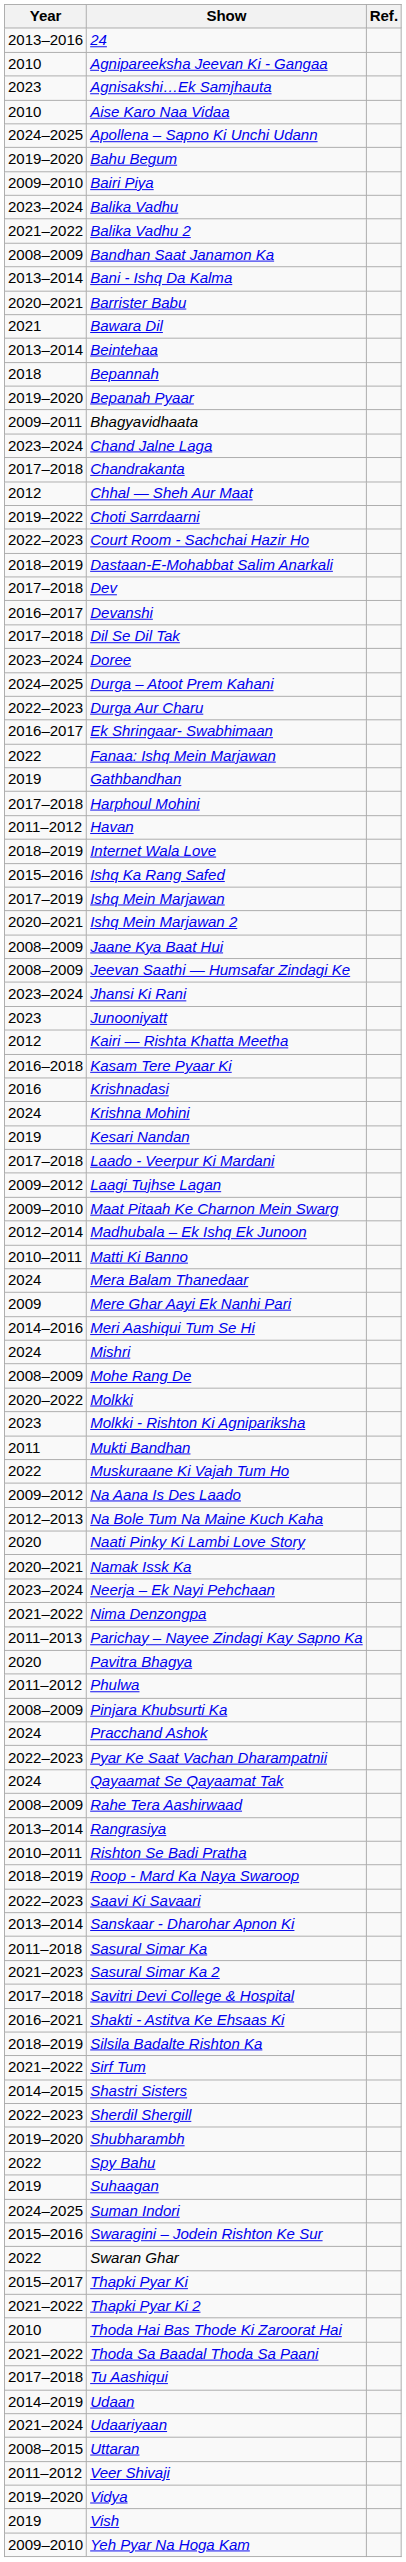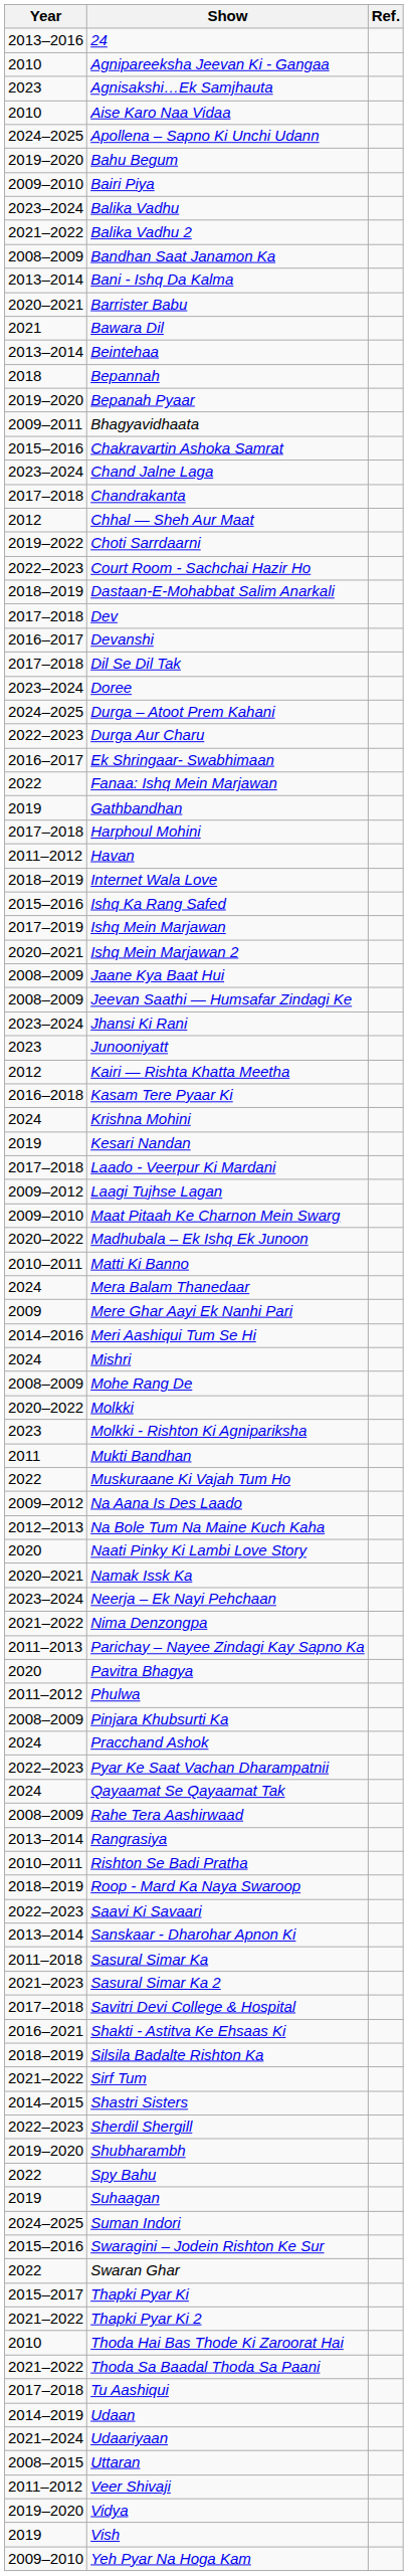 <table class="wikitable sortable">
 <tr>
 <th>Year</th>
 <th>Show</th>
 <th>Ref.</th>
 </tr>
 <tr>
 <td>2013–2016</td>
 <td><em><a href='#'>24</a></em></td>
 <td></td>
 </tr>
 <tr>
 <td>2010</td>
 <td><em><a href='#'>Agnipareeksha Jeevan Ki - Gangaa</a></em></td>
 <td></td>
 </tr>
 <tr>
 <td>2023</td>
 <td><em><a href='#'>Agnisakshi…Ek Samjhauta</a></em></td>
 <td></td>
 </tr>
 <tr>
 <td>2010</td>
 <td><em><a href='#'>Aise Karo Naa Vidaa</a></em></td>
 <td></td>
 </tr>
 <tr>
 <td>2024–2025</td>
 <td><em><a href='#'>Apollena – Sapno Ki Unchi Udann</a></em></td>
 <td></td>
 </tr>
 <tr>
 <td>2019–2020</td>
 <td><em><a href='#'>Bahu Begum</a></em></td>
 <td></td>
 </tr>
 <tr>
 <td>2009–2010</td>
 <td><em><a href='#'>Bairi Piya</a></em></td>
 <td></td>
 </tr>
 <tr>
 <td>2023–2024</td>
 <td><em><a href='#'>Balika Vadhu</a></em></td>
 <td></td>
 </tr>
 <tr>
 <td>2021–2022</td>
 <td><em><a href='#'>Balika Vadhu 2</a></em></td>
 <td></td>
 </tr>
 <tr>
 <td>2008–2009</td>
 <td><em><a href='#'>Bandhan Saat Janamon Ka</a></em></td>
 <td></td>
 </tr>
 <tr>
 <td>2013–2014</td>
 <td><em><a href='#'>Bani - Ishq Da Kalma</a></em></td>
 <td></td>
 </tr>
 <tr>
 <td>2020–2021</td>
 <td><em><a href='#'>Barrister Babu</a></em></td>
 <td></td>
 </tr>
 <tr>
 <td>2021</td>
 <td><em><a href='#'>Bawara Dil</a></em></td>
 <td></td>
 </tr>
 <tr>
 <td>2013–2014</td>
 <td><em><a href='#'>Beintehaa</a></em></td>
 <td></td>
 </tr>
 <tr>
 <td>2018</td>
 <td><em><a href='#'>Bepannah</a></em></td>
 <td></td>
 </tr>
 <tr>
 <td>2019–2020</td>
 <td><em><a href='#'>Bepanah Pyaar</a></em></td>
 <td></td>
 </tr>
 <tr>
 <td>2009–2011</td>
 <td><em>Bhagyavidhaata</em></td>
+<td></td>
+</tr>
+<tr>
+<td>2015–2016</td>
+<td><em><a href='#'>Chakravartin Ashoka Samrat</a></em></td>
 <td></td>
 </tr>
 <tr>
 <td>2023–2024</td>
 <td><em><a href='#'>Chand Jalne Laga</a></em></td>
 <td></td>
 </tr>
 <tr>
 <td>2017–2018</td>
 <td><em><a href='#'>Chandrakanta</a></em></td>
 <td></td>
 </tr>
 <tr>
 <td>2012</td>
 <td><em><a href='#'>Chhal — Sheh Aur Maat</a></em></td>
 <td></td>
 </tr>
 <tr>
 <td>2019–2022</td>
 <td><em><a href='#'>Choti Sarrdaarni</a></em></td>
 <td></td>
 </tr>
 <tr>
 <td>2022–2023</td>
 <td><em><a href='#'>Court Room - Sachchai Hazir Ho</a></em></td>
 <td></td>
 </tr>
 <tr>
 <td>2018–2019</td>
 <td><em><a href='#'>Dastaan-E-Mohabbat Salim Anarkali</a></em></td>
 <td></td>
 </tr>
 <tr>
 <td>2017–2018</td>
 <td><em><a href='#'>Dev</a></em></td>
 <td></td>
 </tr>
 <tr>
 <td>2016–2017</td>
 <td><em><a href='#'>Devanshi</a></em></td>
 <td></td>
 </tr>
 <tr>
 <td>2017–2018</td>
 <td><em><a href='#'>Dil Se Dil Tak</a></em></td>
 <td></td>
 </tr>
 <tr>
 <td>2023–2024</td>
 <td><em><a href='#'>Doree</a></em></td>
 <td></td>
 </tr>
 <tr>
 <td>2024–2025</td>
 <td><em><a href='#'>Durga – Atoot Prem Kahani</a></em></td>
 <td></td>
 </tr>
 <tr>
 <td>2022–2023</td>
 <td><em><a href='#'>Durga Aur Charu</a></em></td>
 <td></td>
 </tr>
 <tr>
 <td>2016–2017</td>
 <td><em><a href='#'>Ek Shringaar- Swabhimaan</a></em></td>
 <td></td>
 </tr>
 <tr>
 <td>2022</td>
 <td><em><a href='#'>Fanaa: Ishq Mein Marjawan</a></em></td>
 <td></td>
 </tr>
 <tr>
 <td>2019</td>
 <td><em><a href='#'>Gathbandhan</a></em></td>
 <td></td>
 </tr>
 <tr>
 <td>2017–2018</td>
 <td><em><a href='#'>Harphoul Mohini</a></em></td>
 <td></td>
 </tr>
 <tr>
 <td>2011–2012</td>
 <td><em><a href='#'>Havan</a></em></td>
 <td></td>
 </tr>
 <tr>
 <td>2018–2019</td>
 <td><em><a href='#'>Internet Wala Love</a></em></td>
 <td></td>
 </tr>
 <tr>
 <td>2015–2016</td>
 <td><em><a href='#'>Ishq Ka Rang Safed</a></em></td>
 <td></td>
 </tr>
 <tr>
 <td>2017–2019</td>
 <td><em><a href='#'>Ishq Mein Marjawan</a></em></td>
 <td></td>
 </tr>
 <tr>
 <td>2020–2021</td>
 <td><em><a href='#'>Ishq Mein Marjawan 2</a></em></td>
 <td></td>
 </tr>
 <tr>
 <td>2008–2009</td>
 <td><em><a href='#'>Jaane Kya Baat Hui</a></em></td>
 <td></td>
 </tr>
 <tr>
 <td>2008–2009</td>
 <td><em><a href='#'>Jeevan Saathi — Humsafar Zindagi Ke</a></em></td>
 <td></td>
 </tr>
 <tr>
 <td>2023–2024</td>
 <td><em><a href='#'>Jhansi Ki Rani</a></em></td>
 <td></td>
 </tr>
 <tr>
 <td>2023</td>
 <td><em><a href='#'>Junooniyatt</a></em></td>
 <td></td>
 </tr>
 <tr>
 <td>2012</td>
 <td><em><a href='#'>Kairi — Rishta Khatta Meetha</a></em></td>
 <td></td>
 </tr>
 <tr>
 <td>2016–2018</td>
 <td><em><a href='#'>Kasam Tere Pyaar Ki</a></em></td>
 <td></td>
 </tr>
 <tr>
-<td>2016</td>
-<td><em><a href='#'>Krishnadasi</a></em></td>
-<td></td>
-</tr>
-<tr>
 <td>2024</td>
 <td><em><a href='#'>Krishna Mohini</a></em></td>
 <td></td>
 </tr>
 <tr>
 <td>2019</td>
 <td><em><a href='#'>Kesari Nandan</a></em></td>
 <td></td>
 </tr>
 <tr>
 <td>2017–2018</td>
 <td><em><a href='#'>Laado - Veerpur Ki Mardani</a></em></td>
 <td></td>
 </tr>
 <tr>
 <td>2009–2012</td>
 <td><em><a href='#'>Laagi Tujhse Lagan</a></em></td>
 <td></td>
 </tr>
 <tr>
 <td>2009–2010</td>
 <td><em><a href='#'>Maat Pitaah Ke Charnon Mein Swarg</a></em></td>
 <td></td>
 </tr>
 <tr>
-<td>2012–2014</td>
+<td>2020–2022</td>
 <td><em><a href='#'>Madhubala – Ek Ishq Ek Junoon</a></em></td>
 <td></td>
 </tr>
 <tr>
 <td>2010–2011</td>
 <td><em><a href='#'>Matti Ki Banno</a></em></td>
 <td></td>
 </tr>
 <tr>
 <td>2024</td>
 <td><em><a href='#'>Mera Balam Thanedaar</a></em></td>
 <td></td>
 </tr>
 <tr>
 <td>2009</td>
 <td><em><a href='#'>Mere Ghar Aayi Ek Nanhi Pari</a></em></td>
 <td></td>
 </tr>
 <tr>
 <td>2014–2016</td>
 <td><em><a href='#'>Meri Aashiqui Tum Se Hi</a></em></td>
 <td></td>
 </tr>
 <tr>
 <td>2024</td>
 <td><em><a href='#'>Mishri</a></em></td>
 <td></td>
 </tr>
 <tr>
 <td>2008–2009</td>
 <td><em><a href='#'>Mohe Rang De</a></em></td>
 <td></td>
 </tr>
 <tr>
 <td>2020–2022</td>
 <td><em><a href='#'>Molkki</a></em></td>
 <td></td>
 </tr>
 <tr>
 <td>2023</td>
 <td><em><a href='#'>Molkki - Rishton Ki Agnipariksha</a></em></td>
 <td></td>
 </tr>
 <tr>
 <td>2011</td>
 <td><em><a href='#'>Mukti Bandhan</a></em></td>
 <td></td>
 </tr>
 <tr>
 <td>2022</td>
 <td><em><a href='#'>Muskuraane Ki Vajah Tum Ho</a></em></td>
 <td></td>
 </tr>
 <tr>
 <td>2009–2012</td>
 <td><em><a href='#'>Na Aana Is Des Laado</a></em></td>
 <td></td>
 </tr>
 <tr>
 <td>2012–2013</td>
 <td><em><a href='#'>Na Bole Tum Na Maine Kuch Kaha</a></em></td>
 <td></td>
 </tr>
 <tr>
 <td>2020</td>
 <td><em><a href='#'>Naati Pinky Ki Lambi Love Story</a></em></td>
 <td></td>
 </tr>
 <tr>
 <td>2020–2021</td>
 <td><em><a href='#'>Namak Issk Ka</a></em></td>
 <td></td>
 </tr>
 <tr>
 <td>2023–2024</td>
 <td><em><a href='#'>Neerja – Ek Nayi Pehchaan</a></em></td>
 <td></td>
 </tr>
 <tr>
 <td>2021–2022</td>
 <td><em><a href='#'>Nima Denzongpa</a></em></td>
 <td></td>
 </tr>
 <tr>
 <td>2011–2013</td>
 <td><em><a href='#'>Parichay – Nayee Zindagi Kay Sapno Ka</a></em></td>
 <td></td>
 </tr>
 <tr>
 <td>2020</td>
 <td><em><a href='#'>Pavitra Bhagya</a></em></td>
 <td></td>
 </tr>
 <tr>
 <td>2011–2012</td>
 <td><em><a href='#'>Phulwa</a></em></td>
 <td></td>
 </tr>
 <tr>
 <td>2008–2009</td>
 <td><em><a href='#'>Pinjara Khubsurti Ka</a></em></td>
 <td></td>
 </tr>
 <tr>
 <td>2024</td>
 <td><em><a href='#'>Pracchand Ashok</a></em></td>
 <td></td>
 </tr>
 <tr>
 <td>2022–2023</td>
 <td><em><a href='#'>Pyar Ke Saat Vachan Dharampatnii</a></em></td>
 <td></td>
 </tr>
 <tr>
 <td>2024</td>
 <td><em><a href='#'>Qayaamat Se Qayaamat Tak</a></em></td>
 <td></td>
 </tr>
 <tr>
 <td>2008–2009</td>
 <td><em><a href='#'>Rahe Tera Aashirwaad</a></em></td>
 <td></td>
 </tr>
 <tr>
 <td>2013–2014</td>
 <td><em><a href='#'>Rangrasiya</a></em></td>
 <td></td>
 </tr>
 <tr>
 <td>2010–2011</td>
 <td><em><a href='#'>Rishton Se Badi Pratha</a></em></td>
 <td></td>
 </tr>
 <tr>
 <td>2018–2019</td>
 <td><em><a href='#'>Roop - Mard Ka Naya Swaroop</a></em></td>
 <td></td>
 </tr>
 <tr>
 <td>2022–2023</td>
 <td><em><a href='#'>Saavi Ki Savaari</a></em></td>
 <td></td>
 </tr>
 <tr>
 <td>2013–2014</td>
 <td><em><a href='#'>Sanskaar - Dharohar Apnon Ki</a></em></td>
 <td></td>
 </tr>
 <tr>
 <td>2011–2018</td>
 <td><em><a href='#'>Sasural Simar Ka</a></em></td>
 <td></td>
 </tr>
 <tr>
 <td>2021–2023</td>
 <td><em><a href='#'>Sasural Simar Ka 2</a></em></td>
 <td></td>
 </tr>
 <tr>
 <td>2017–2018</td>
 <td><em><a href='#'>Savitri Devi College & Hospital</a></em></td>
 <td></td>
 </tr>
 <tr>
 <td>2016–2021</td>
 <td><em><a href='#'>Shakti - Astitva Ke Ehsaas Ki</a></em></td>
 <td></td>
 </tr>
 <tr>
 <td>2018–2019</td>
 <td><em><a href='#'>Silsila Badalte Rishton Ka</a></em></td>
 <td></td>
 </tr>
 <tr>
 <td>2021–2022</td>
 <td><em><a href='#'>Sirf Tum</a></em></td>
 <td></td>
 </tr>
 <tr>
 <td>2014–2015</td>
 <td><em><a href='#'>Shastri Sisters</a></em></td>
 <td></td>
 </tr>
 <tr>
 <td>2022–2023</td>
 <td><em><a href='#'>Sherdil Shergill</a></em></td>
 <td></td>
 </tr>
 <tr>
 <td>2019–2020</td>
 <td><em><a href='#'>Shubharambh</a></em></td>
 <td></td>
 </tr>
 <tr>
 <td>2022</td>
 <td><em><a href='#'>Spy Bahu</a></em></td>
 <td></td>
 </tr>
 <tr>
 <td>2019</td>
 <td><em><a href='#'>Suhaagan</a></em></td>
 <td></td>
 </tr>
 <tr>
 <td>2024–2025</td>
 <td><em><a href='#'>Suman Indori</a></em></td>
 <td></td>
 </tr>
 <tr>
 <td>2015–2016</td>
 <td><em><a href='#'>Swaragini – Jodein Rishton Ke Sur</a></em></td>
 <td></td>
 </tr>
 <tr>
 <td>2022</td>
 <td><em>Swaran Ghar</em></td>
 <td></td>
 </tr>
 <tr>
 <td>2015–2017</td>
 <td><em><a href='#'>Thapki Pyar Ki</a></em></td>
 <td></td>
 </tr>
 <tr>
 <td>2021–2022</td>
 <td><em><a href='#'>Thapki Pyar Ki 2</a></em></td>
 <td></td>
 </tr>
 <tr>
 <td>2010</td>
 <td><em><a href='#'>Thoda Hai Bas Thode Ki Zaroorat Hai</a></em></td>
 <td></td>
 </tr>
 <tr>
 <td>2021–2022</td>
 <td><em><a href='#'>Thoda Sa Baadal Thoda Sa Paani</a></em></td>
 <td></td>
 </tr>
 <tr>
 <td>2017–2018</td>
 <td><em><a href='#'>Tu Aashiqui</a></em></td>
 <td></td>
 </tr>
 <tr>
 <td>2014–2019</td>
 <td><em><a href='#'>Udaan</a></em></td>
 <td></td>
 </tr>
 <tr>
 <td>2021–2024</td>
 <td><em><a href='#'>Udaariyaan</a></em></td>
 <td></td>
 </tr>
 <tr>
 <td>2008–2015</td>
 <td><em><a href='#'>Uttaran</a></em></td>
 <td></td>
 </tr>
 <tr>
 <td>2011–2012</td>
 <td><em><a href='#'>Veer Shivaji</a></em></td>
 <td></td>
 </tr>
 <tr>
 <td>2019–2020</td>
 <td><em><a href='#'>Vidya</a></em></td>
 <td></td>
 </tr>
 <tr>
 <td>2019</td>
 <td><em><a href='#'>Vish</a></em></td>
 <td></td>
 </tr>
 <tr>
 <td>2009–2010</td>
 <td><em><a href='#'>Yeh Pyar Na Hoga Kam</a></em></td>
 <td></td>
 </tr>
 </table>
